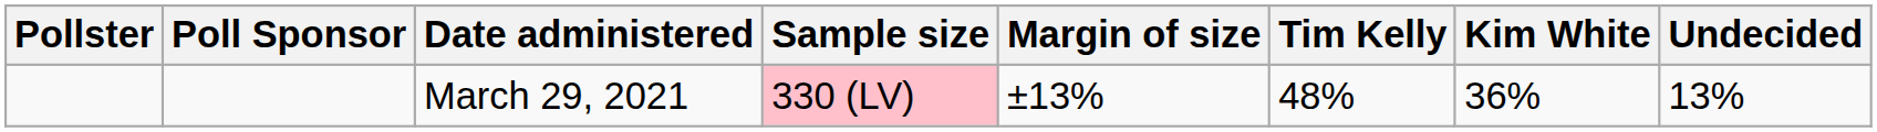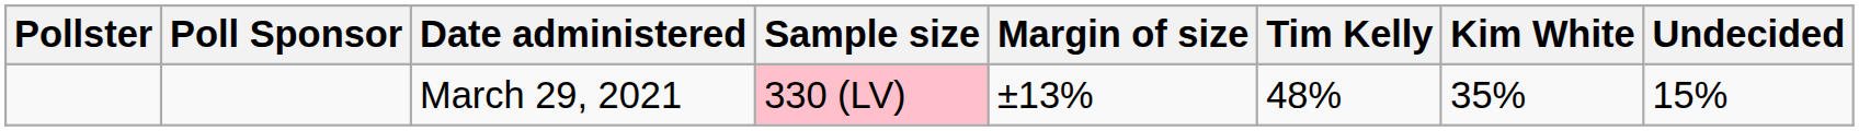 <table class="wikitable">
 <tr>
 <th>Pollster</th>
 <th>Poll Sponsor</th>
 <th>Date administered</th>
 <th>Sample size</th>
 <th>Margin of size</th>
 <th>Tim Kelly</th>
 <th>Kim White</th>
 <th>Undecided</th>
 </tr>
 <tr>
 <td></td>
 <td></td>
 <td>March 29, 2021</td>
 <td style="background: pink;">330 (LV)</td>
 <td>±13%</td>
 <td>48%</td>
-<td>36%</td>
-<td>13%</td>
+<td>35%</td>
+<td>15%</td>
 </tr>
 </table>
